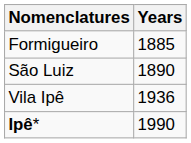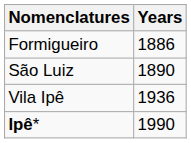 <table class="wikitable">
 <tr>
 <th>Nomenclatures</th>
 <th>Years</th>
 </tr>
 <tr>
 <td>Formigueiro</td>
-<td>1885</td>
+<td>1886</td>
 </tr>
 <tr>
 <td>São Luiz</td>
 <td>1890</td>
 </tr>
 <tr>
 <td>Vila Ipê</td>
 <td>1936</td>
 </tr>
 <tr>
 <td><strong>Ipê</strong>*</td>
 <td>1990</td>
 </tr>
 </table>
